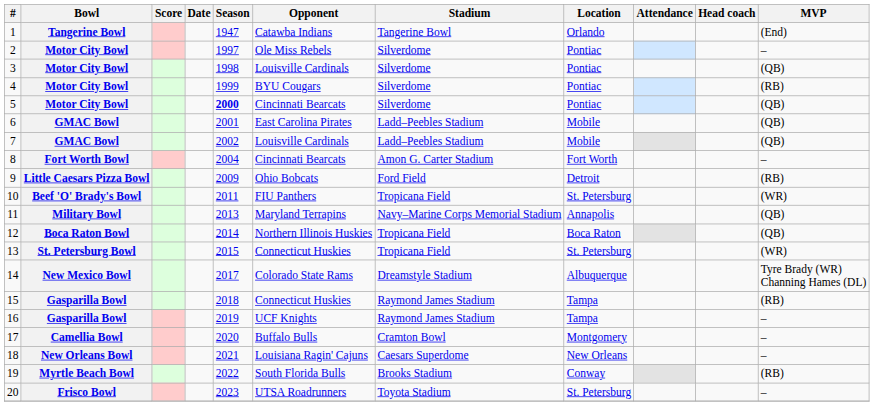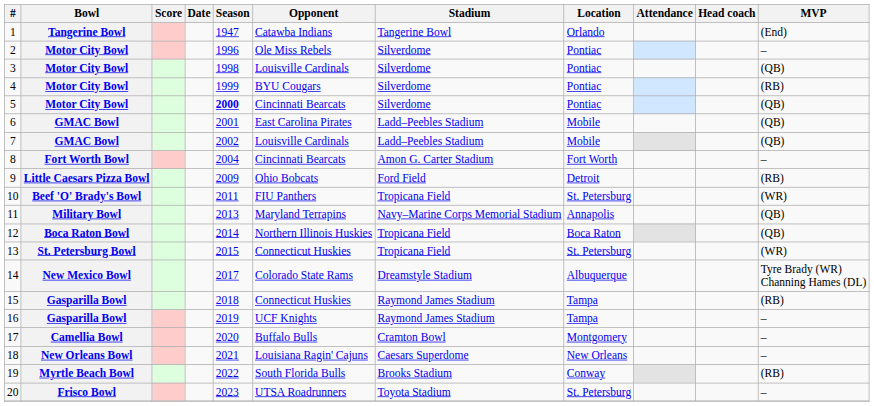 <table class="wikitable sortable">
 <tr>
 <th scope="col">#</th>
 <th scope="col">Bowl</th>
 <th scope="col">Score</th>
 <th scope="col">Date</th>
 <th scope="col">Season</th>
 <th scope="col">Opponent</th>
 <th scope="col">Stadium</th>
 <th scope="col">Location</th>
 <th scope="col">Attendance</th>
 <th scope="col">Head coach</th>
 <th scope="col">MVP</th>
 </tr>
 <tr>
 <td align="center">1</td>
 <th scope="row"><a href='#'>Tangerine Bowl</a></th>
 <td style="background:#fcc;"></td>
 <td></td>
 <td><a href='#'>1947</a></td>
 <td><a href='#'>Catawba Indians</a></td>
 <td><a href='#'>Tangerine Bowl</a></td>
 <td><a href='#'>Orlando</a></td>
 <td></td>
 <td></td>
 <td> (End)</td>
 </tr>
 <tr>
 <td align="center">2</td>
 <th scope="row"><a href='#'>Motor City Bowl</a></th>
 <td style="background:#fcc;"></td>
 <td></td>
-<td><a href='#'>1997</a></td>
+<td><a href='#'>1996</a></td>
 <td><a href='#'>Ole Miss Rebels</a></td>
 <td><a href='#'>Silverdome</a></td>
 <td><a href='#'>Pontiac</a></td>
 <td style="background:#d0e7ff;"><sup></sup></td>
 <td></td>
 <td>–</td>
 </tr>
 <tr>
 <td align="center">3</td>
 <th scope="row"><a href='#'>Motor City Bowl</a></th>
 <td style="background:#dfd;"></td>
 <td></td>
 <td><a href='#'>1998</a></td>
 <td><a href='#'>Louisville Cardinals</a></td>
 <td><a href='#'>Silverdome</a></td>
 <td><a href='#'>Pontiac</a></td>
 <td></td>
 <td></td>
 <td> (QB)</td>
 </tr>
 <tr>
 <td align="center">4</td>
 <th scope="row"><a href='#'>Motor City Bowl</a></th>
 <td style="background:#dfd;"></td>
 <td></td>
 <td><a href='#'>1999</a></td>
 <td><a href='#'>BYU Cougars</a></td>
 <td><a href='#'>Silverdome</a></td>
 <td><a href='#'>Pontiac</a></td>
 <td style="background:#d0e7ff;"><sup></sup></td>
 <td></td>
 <td> (RB)</td>
 </tr>
 <tr>
 <td align="center">5</td>
 <th scope="row"><a href='#'>Motor City Bowl</a></th>
 <td style="background:#dfd;"></td>
 <td></td>
 <td><strong><a href='#'>2000</a></strong></td>
 <td><a href='#'>Cincinnati Bearcats</a></td>
 <td><a href='#'>Silverdome</a></td>
 <td><a href='#'>Pontiac</a></td>
 <td style="background:#d0e7ff;"><sup></sup></td>
 <td></td>
 <td> (QB)</td>
 </tr>
 <tr>
 <td align="center">6</td>
 <th scope="row"><a href='#'>GMAC Bowl</a></th>
 <td style="background:#dfd;"></td>
 <td></td>
 <td><a href='#'>2001</a></td>
 <td><a href='#'>East Carolina Pirates</a></td>
 <td><a href='#'>Ladd–Peebles Stadium</a></td>
 <td><a href='#'>Mobile</a></td>
 <td></td>
 <td></td>
 <td> (QB)</td>
 </tr>
 <tr>
 <td align="center">7</td>
 <th scope="row"><a href='#'>GMAC Bowl</a></th>
 <td style="background:#dfd;"></td>
 <td></td>
 <td><a href='#'>2002</a></td>
 <td><a href='#'>Louisville Cardinals</a></td>
 <td><a href='#'>Ladd–Peebles Stadium</a></td>
 <td><a href='#'>Mobile</a></td>
 <td style="background:#e3e3e3;"><sup></sup></td>
 <td></td>
 <td> (QB)</td>
 </tr>
 <tr>
 <td align="center">8</td>
 <th scope="row"><a href='#'>Fort Worth Bowl</a></th>
 <td style="background:#fcc;"></td>
 <td></td>
 <td><a href='#'>2004</a></td>
 <td><a href='#'>Cincinnati Bearcats</a></td>
 <td><a href='#'>Amon G. Carter Stadium</a></td>
 <td><a href='#'>Fort Worth</a></td>
 <td></td>
 <td></td>
 <td>–</td>
 </tr>
 <tr>
 <td align="center">9</td>
 <th scope="row"><a href='#'>Little Caesars Pizza Bowl</a></th>
 <td style="background:#dfd;"></td>
 <td></td>
 <td><a href='#'>2009</a></td>
 <td><a href='#'>Ohio Bobcats</a></td>
 <td><a href='#'>Ford Field</a></td>
 <td><a href='#'>Detroit</a></td>
 <td></td>
 <td></td>
 <td> (RB)</td>
 </tr>
 <tr>
 <td align="center">10</td>
 <th scope="row"><a href='#'>Beef 'O' Brady's Bowl</a></th>
 <td style="background:#dfd;"></td>
 <td></td>
 <td><a href='#'>2011</a></td>
 <td><a href='#'>FIU Panthers</a></td>
 <td><a href='#'>Tropicana Field</a></td>
 <td><a href='#'>St. Petersburg</a></td>
 <td></td>
 <td></td>
 <td> (WR)</td>
 </tr>
 <tr>
 <td align="center">11</td>
 <th scope="row"><a href='#'>Military Bowl</a></th>
 <td style="background:#dfd;"></td>
 <td></td>
 <td><a href='#'>2013</a></td>
 <td><a href='#'>Maryland Terrapins</a></td>
 <td><a href='#'>Navy–Marine Corps Memorial Stadium</a></td>
 <td><a href='#'>Annapolis</a></td>
 <td></td>
 <td></td>
 <td> (QB)</td>
 </tr>
 <tr>
 <td align="center">12</td>
 <th scope="row"><a href='#'>Boca Raton Bowl</a></th>
 <td style="background:#dfd;"></td>
 <td></td>
 <td><a href='#'>2014</a></td>
 <td><a href='#'>Northern Illinois Huskies</a></td>
 <td><a href='#'>Tropicana Field</a></td>
 <td><a href='#'>Boca Raton</a></td>
 <td style="background:#e3e3e3;"><sup></sup></td>
 <td></td>
 <td> (QB)</td>
 </tr>
 <tr>
 <td align="center">13</td>
 <th scope="row"><a href='#'>St. Petersburg Bowl</a></th>
 <td style="background:#dfd;"></td>
 <td></td>
 <td><a href='#'>2015</a></td>
 <td><a href='#'>Connecticut Huskies</a></td>
 <td><a href='#'>Tropicana Field</a></td>
 <td><a href='#'>St. Petersburg</a></td>
 <td></td>
 <td></td>
 <td> (WR)</td>
 </tr>
 <tr>
 <td align="center">14</td>
 <th scope="row"><a href='#'>New Mexico Bowl</a></th>
 <td style="background:#dfd;"></td>
 <td></td>
 <td><a href='#'>2017</a></td>
 <td><a href='#'>Colorado State Rams</a></td>
 <td><a href='#'>Dreamstyle Stadium</a></td>
 <td><a href='#'>Albuquerque</a></td>
 <td></td>
 <td></td>
 <td {{Sort>Tyre Brady (WR)<br>Channing Hames (DL)</td>
 </tr>
 <tr>
 <td align="center">15</td>
 <th scope="row"><a href='#'>Gasparilla Bowl</a></th>
 <td style="background:#dfd;"></td>
 <td></td>
 <td><a href='#'>2018</a></td>
 <td><a href='#'>Connecticut Huskies</a></td>
 <td><a href='#'>Raymond James Stadium</a></td>
 <td><a href='#'>Tampa</a></td>
 <td></td>
 <td></td>
 <td> (RB)</td>
 </tr>
 <tr>
 <td align="center">16</td>
 <th scope="row"><a href='#'>Gasparilla Bowl</a></th>
 <td style="background:#fcc;"></td>
 <td></td>
 <td><a href='#'>2019</a></td>
 <td><a href='#'>UCF Knights</a></td>
 <td><a href='#'>Raymond James Stadium</a></td>
 <td><a href='#'>Tampa</a></td>
 <td></td>
 <td></td>
 <td>–</td>
 </tr>
 <tr>
 <td align="center">17</td>
 <th scope="row"><a href='#'>Camellia Bowl</a></th>
 <td style="background:#fcc;"></td>
 <td></td>
 <td><a href='#'>2020</a></td>
 <td><a href='#'>Buffalo Bulls</a></td>
 <td><a href='#'>Cramton Bowl</a></td>
 <td><a href='#'>Montgomery</a></td>
 <td></td>
 <td></td>
 <td>–</td>
 </tr>
 <tr>
 <td align="center">18</td>
 <th scope="row"><a href='#'>New Orleans Bowl</a></th>
 <td style="background:#fcc;"></td>
 <td></td>
 <td><a href='#'>2021</a></td>
 <td><a href='#'>Louisiana Ragin' Cajuns</a></td>
 <td><a href='#'>Caesars Superdome</a></td>
 <td><a href='#'>New Orleans</a></td>
 <td></td>
 <td></td>
 <td>–</td>
 </tr>
 <tr>
 <td align="center">19</td>
 <th scope="row"><a href='#'>Myrtle Beach Bowl</a></th>
 <td style="background:#dfd;"></td>
 <td></td>
 <td><a href='#'>2022</a></td>
 <td><a href='#'>South Florida Bulls</a></td>
 <td><a href='#'>Brooks Stadium</a></td>
 <td><a href='#'>Conway</a></td>
 <td style="background:#e3e3e3;"><sup></sup></td>
 <td></td>
 <td> (RB)</td>
 </tr>
 <tr>
 <td align="center">20</td>
 <th scope="row"><a href='#'>Frisco Bowl</a></th>
 <td style="background:#fcc;"></td>
 <td></td>
 <td><a href='#'>2023</a></td>
 <td><a href='#'>UTSA Roadrunners</a></td>
 <td><a href='#'>Toyota Stadium</a></td>
 <td><a href='#'>St. Petersburg</a></td>
 <td></td>
 <td></td>
 <td>–</td>
 </tr>
 <tr>
 </tr>
 </table>
